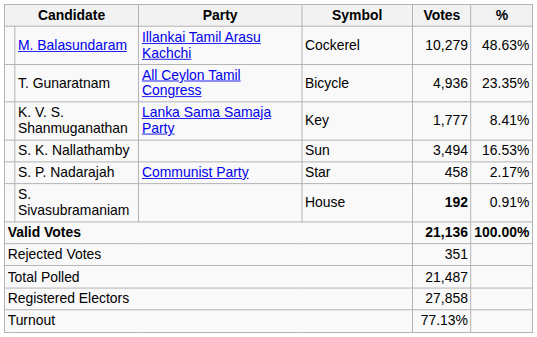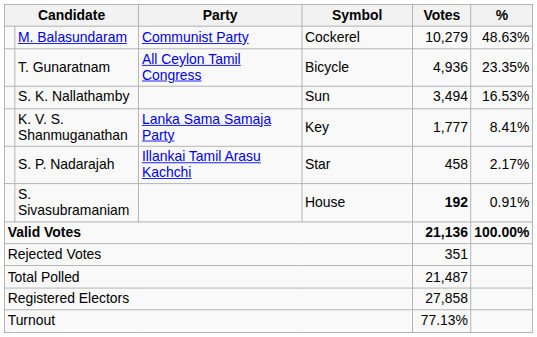 <table class="wikitable" border="1" style="text-align:right;">
 <tr>
 <th align=left colspan=2 width="180">Candidate</th>
 <th align=left width="180">Party</th>
 <th align=left width="120">Symbol</th>
 <th align=left width="60">Votes</th>
 <th align=left width="60">%</th>
 </tr>
 <tr>
 <td bgcolor=> </td>
 <td align=left><a href='#'>M. Balasundaram</a></td>
-<td align=left><a href='#'>Illankai Tamil Arasu Kachchi</a></td>
+<td align=left><a href='#'>Communist Party</a></td>
 <td align=left>Cockerel</td>
 <td>10,279</td>
 <td>48.63%</td>
 </tr>
 <tr>
 <td bgcolor=> </td>
 <td align=left>T. Gunaratnam</td>
 <td align=left><a href='#'>All Ceylon Tamil Congress</a></td>
 <td align=left>Bicycle</td>
 <td>4,936</td>
 <td>23.35%</td>
 </tr>
 <tr>
-<td bgcolor=> </td>
-<td align=left>K. V. S. Shanmuganathan</td>
-<td align=left><a href='#'>Lanka Sama Samaja Party</a></td>
-<td align=left>Key</td>
-<td>1,777</td>
-<td>8.41%</td>
-</tr>
-<tr>
 <td></td>
 <td align=left>S. K. Nallathamby</td>
 <td></td>
 <td align=left>Sun</td>
 <td>3,494</td>
 <td>16.53%</td>
 </tr>
 <tr>
 <td bgcolor=> </td>
+<td align=left>K. V. S. Shanmuganathan</td>
+<td align=left><a href='#'>Lanka Sama Samaja Party</a></td>
+<td align=left>Key</td>
+<td>1,777</td>
+<td>8.41%</td>
+</tr>
+<tr>
+<td bgcolor=> </td>
 <td align=left>S. P. Nadarajah</td>
-<td align=left><a href='#'>Communist Party</a></td>
+<td align=left><a href='#'>Illankai Tamil Arasu Kachchi</a></td>
 <td align=left>Star</td>
 <td>458</td>
 <td>2.17%</td>
 </tr>
 <tr>
 <td></td>
 <td align=left>S. Sivasubramaniam</td>
 <td></td>
 <td align=left>House</td>
 <td><strong>192</strong></td>
 <td>0.91%</td>
 </tr>
 <tr>
 <td align=left colspan=4><strong>Valid Votes</strong></td>
 <td><strong>21,136</strong></td>
 <td><strong>100.00%</strong></td>
 </tr>
 <tr>
 <td align=left colspan=4>Rejected Votes</td>
 <td>351</td>
 <td></td>
 </tr>
 <tr>
 <td align=left colspan=4>Total Polled</td>
 <td>21,487</td>
 <td></td>
 </tr>
 <tr>
 <td align=left colspan=4>Registered Electors</td>
 <td>27,858</td>
 <td></td>
 </tr>
 <tr>
 <td align=left colspan=4>Turnout</td>
 <td>77.13%</td>
 </tr>
 </table>
